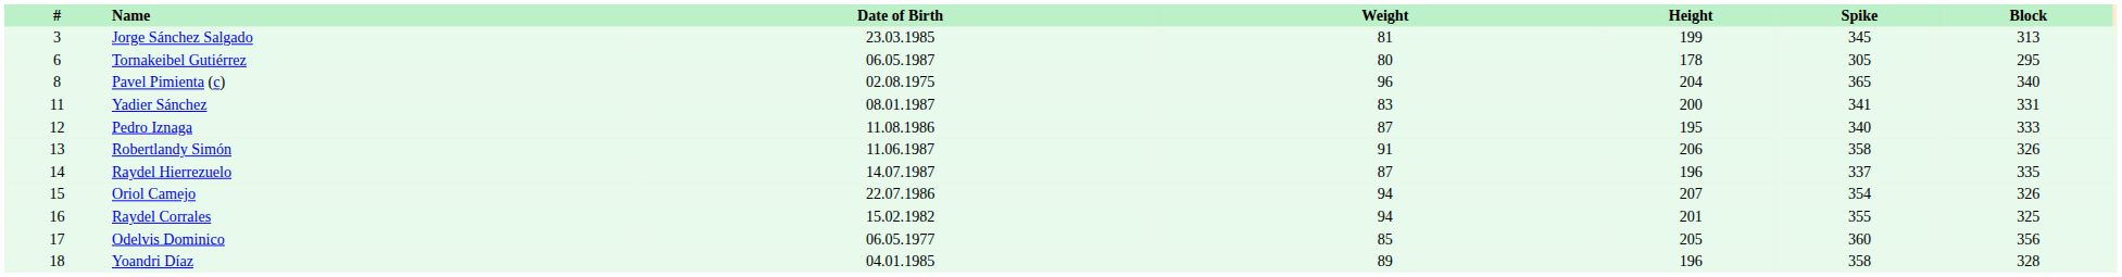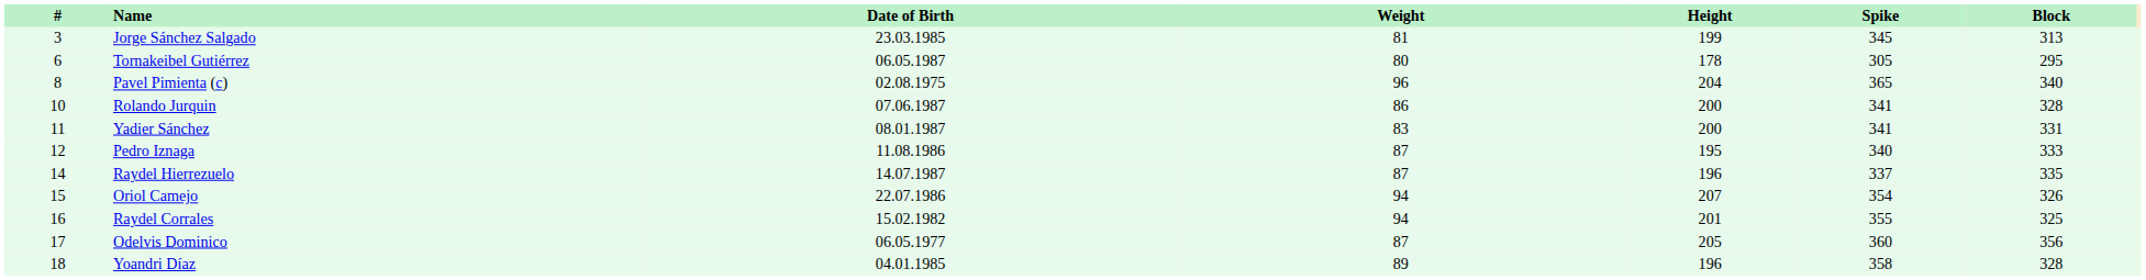 <table border=0 cellpadding=2 cellspacing=0  |- bgcolor=#FFECCE style="text-align:center; font-size:90%;" width=100%>
 <tr bgcolor=#BBF0C9>
 <th width=5%>#</th>
 <th width=25% align=left>Name</th>
 <th width=25%>Date of Birth</th>
 <th width=21%>Weight</th>
 <th width=8%>Height</th>
 <th width=8%>Spike</th>
 <th width=8%>Block</th>
 </tr>
 <tr bgcolor=#E7FAEC>
 <td>3</td>
 <td align=left><a href='#'>Jorge Sánchez Salgado</a></td>
 <td>23.03.1985</td>
 <td>81</td>
 <td>199</td>
 <td>345</td>
 <td>313</td>
 <td></td>
 </tr>
 <tr bgcolor=#E7FAEC>
 <td>6</td>
 <td align=left><a href='#'>Tornakeibel Gutiérrez</a></td>
 <td>06.05.1987</td>
 <td>80</td>
 <td>178</td>
 <td>305</td>
 <td>295</td>
 <td></td>
 </tr>
 <tr bgcolor=#E7FAEC>
 <td>8</td>
 <td align=left><a href='#'>Pavel Pimienta</a> (<a href='#'>c</a>)</td>
 <td>02.08.1975</td>
 <td>96</td>
 <td>204</td>
 <td>365</td>
 <td>340</td>
 <td></td>
 </tr>
 <tr bgcolor=#E7FAEC>
+<td>10</td>
+<td align=left><a href='#'>Rolando Jurquin</a></td>
+<td>07.06.1987</td>
+<td>86</td>
+<td>200</td>
+<td>341</td>
+<td>328</td>
+<td></td>
+</tr>
+<tr bgcolor=#E7FAEC>
 <td>11</td>
 <td align=left><a href='#'>Yadier Sánchez</a></td>
 <td>08.01.1987</td>
 <td>83</td>
 <td>200</td>
 <td>341</td>
 <td>331</td>
 <td></td>
 </tr>
 <tr bgcolor=#E7FAEC>
 <td>12</td>
 <td align=left><a href='#'>Pedro Iznaga</a></td>
 <td>11.08.1986</td>
 <td>87</td>
 <td>195</td>
 <td>340</td>
 <td>333</td>
-<td></td>
-</tr>
-<tr bgcolor=#E7FAEC>
-<td>13</td>
-<td align=left><a href='#'>Robertlandy Simón</a></td>
-<td>11.06.1987</td>
-<td>91</td>
-<td>206</td>
-<td>358</td>
-<td>326</td>
 <td></td>
 </tr>
 <tr bgcolor=#E7FAEC>
 <td>14</td>
 <td align=left><a href='#'>Raydel Hierrezuelo</a></td>
 <td>14.07.1987</td>
 <td>87</td>
 <td>196</td>
 <td>337</td>
 <td>335</td>
 <td></td>
 </tr>
 <tr bgcolor=#E7FAEC>
 <td>15</td>
 <td align=left><a href='#'>Oriol Camejo</a></td>
 <td>22.07.1986</td>
 <td>94</td>
 <td>207</td>
 <td>354</td>
 <td>326</td>
 <td></td>
 </tr>
 <tr bgcolor=#E7FAEC>
 <td>16</td>
 <td align=left><a href='#'>Raydel Corrales</a></td>
 <td>15.02.1982</td>
 <td>94</td>
 <td>201</td>
 <td>355</td>
 <td>325</td>
 <td></td>
 </tr>
 <tr bgcolor=#E7FAEC>
 <td>17</td>
 <td align=left><a href='#'>Odelvis Dominico</a></td>
 <td>06.05.1977</td>
-<td>85</td>
+<td>87</td>
 <td>205</td>
 <td>360</td>
 <td>356</td>
 <td></td>
 </tr>
 <tr bgcolor=#E7FAEC>
 <td>18</td>
 <td align=left><a href='#'>Yoandri Díaz</a></td>
 <td>04.01.1985</td>
 <td>89</td>
 <td>196</td>
 <td>358</td>
 <td>328</td>
 <td></td>
 </tr>
 </table>
